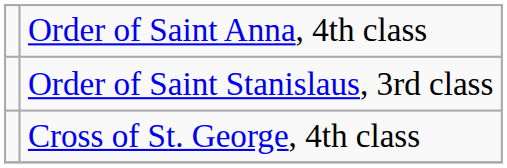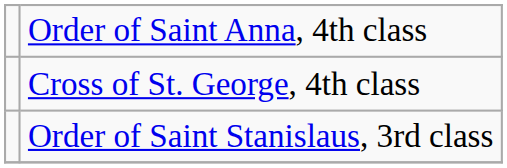 <table class="wikitable">
 <tr>
 <td></td>
 <td><a href='#'>Order of Saint Anna</a>, 4th class</td>
 </tr>
 <tr>
 <td></td>
-<td><a href='#'>Order of Saint Stanislaus</a>, 3rd class</td>
+<td><a href='#'>Cross of St. George</a>, 4th class</td>
 </tr>
 <tr>
 <td></td>
-<td><a href='#'>Cross of St. George</a>, 4th class</td>
+<td><a href='#'>Order of Saint Stanislaus</a>, 3rd class</td>
 </tr>
 <tr>
 </tr>
 </table>
